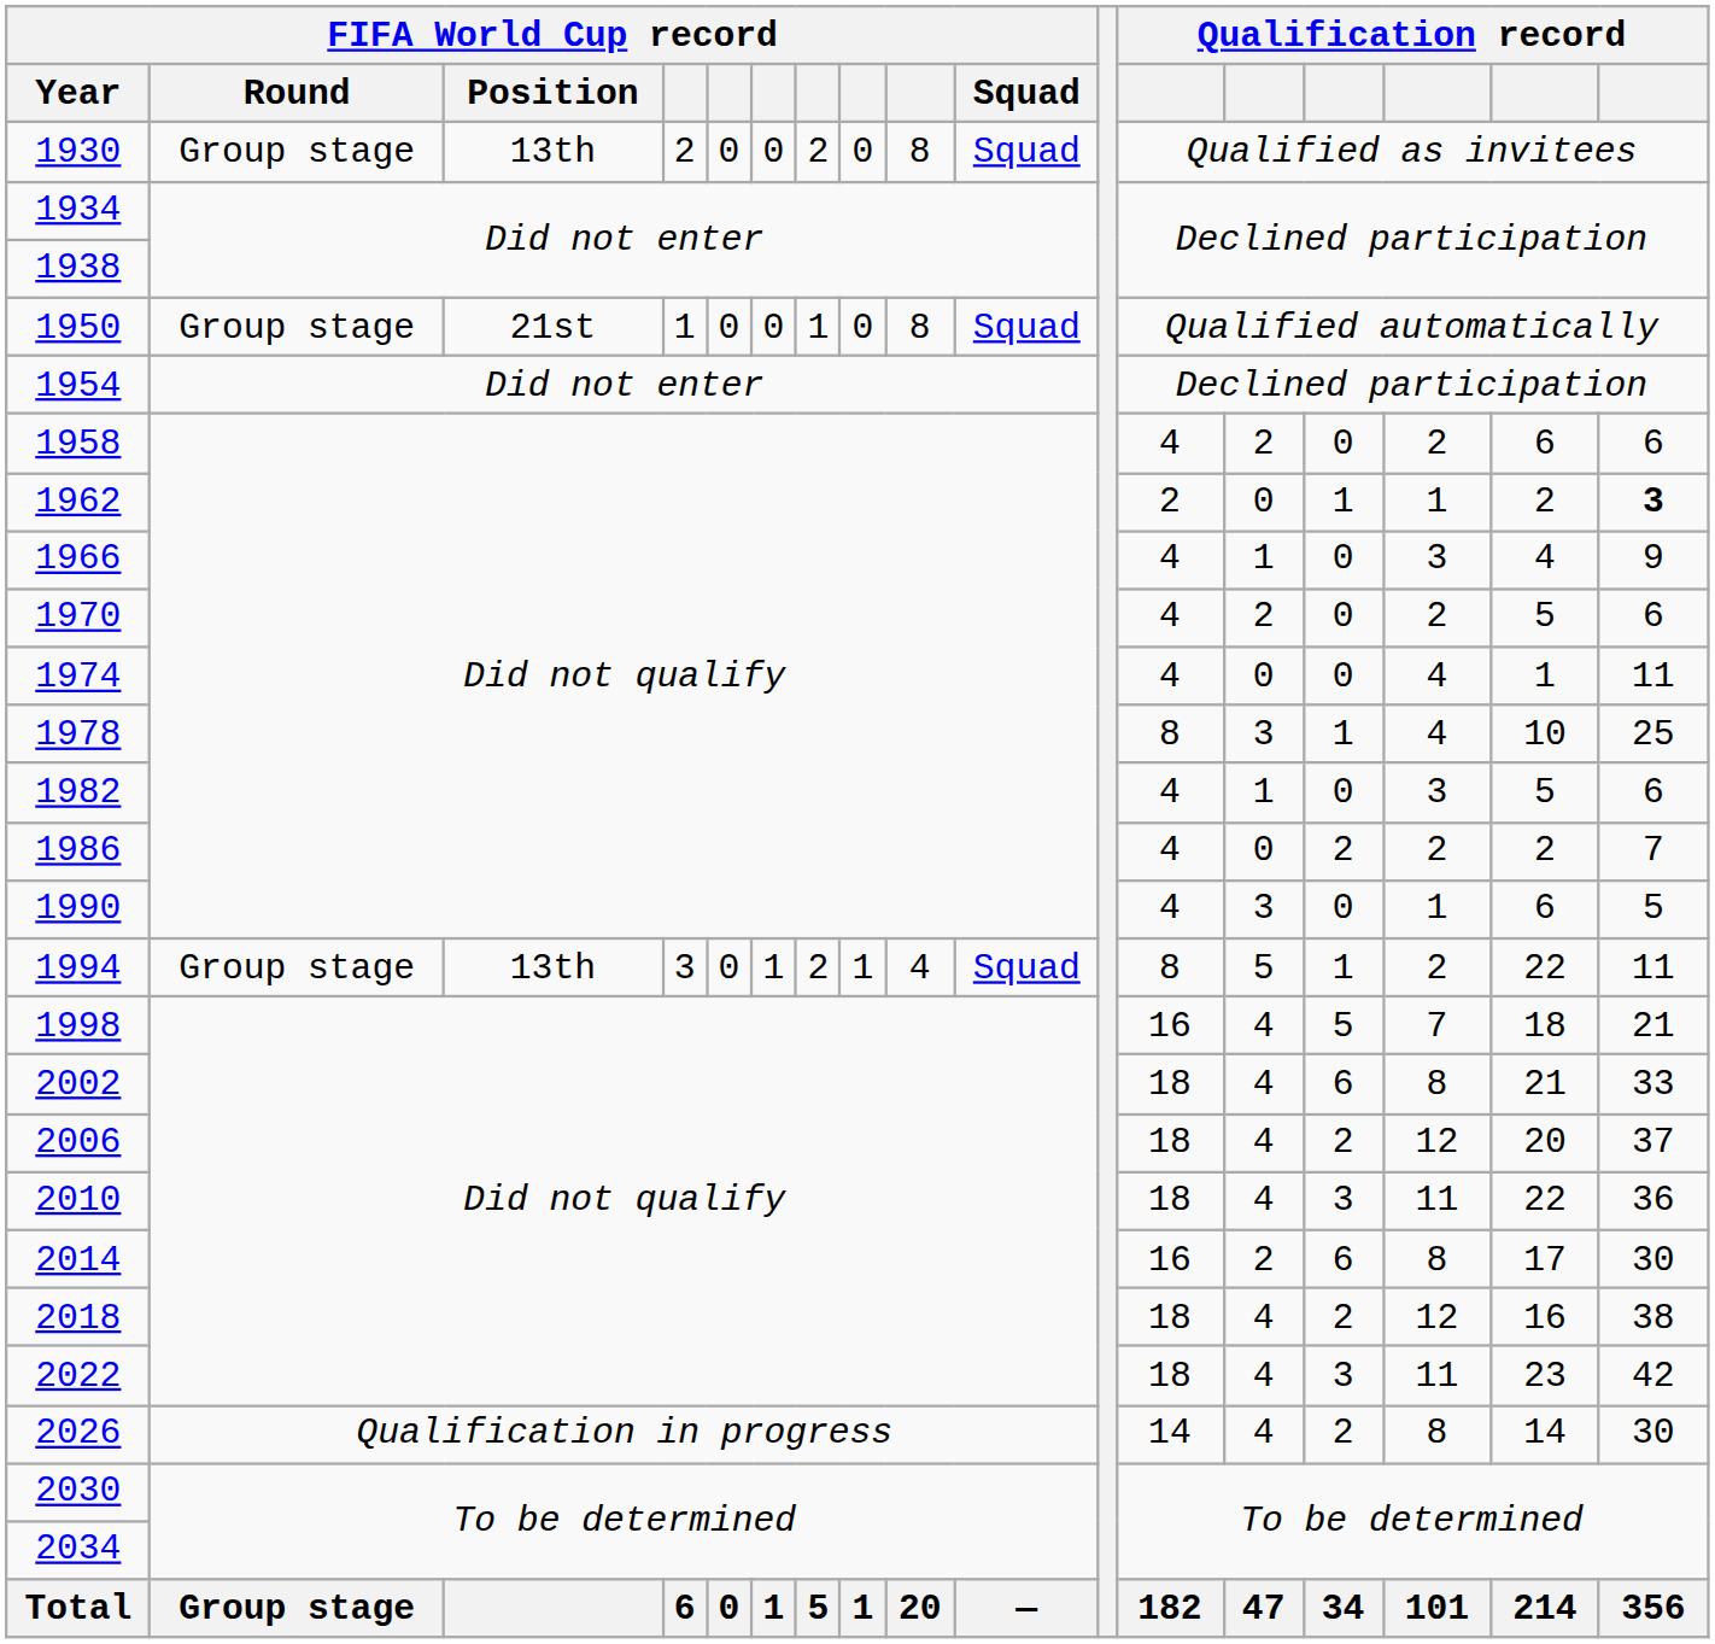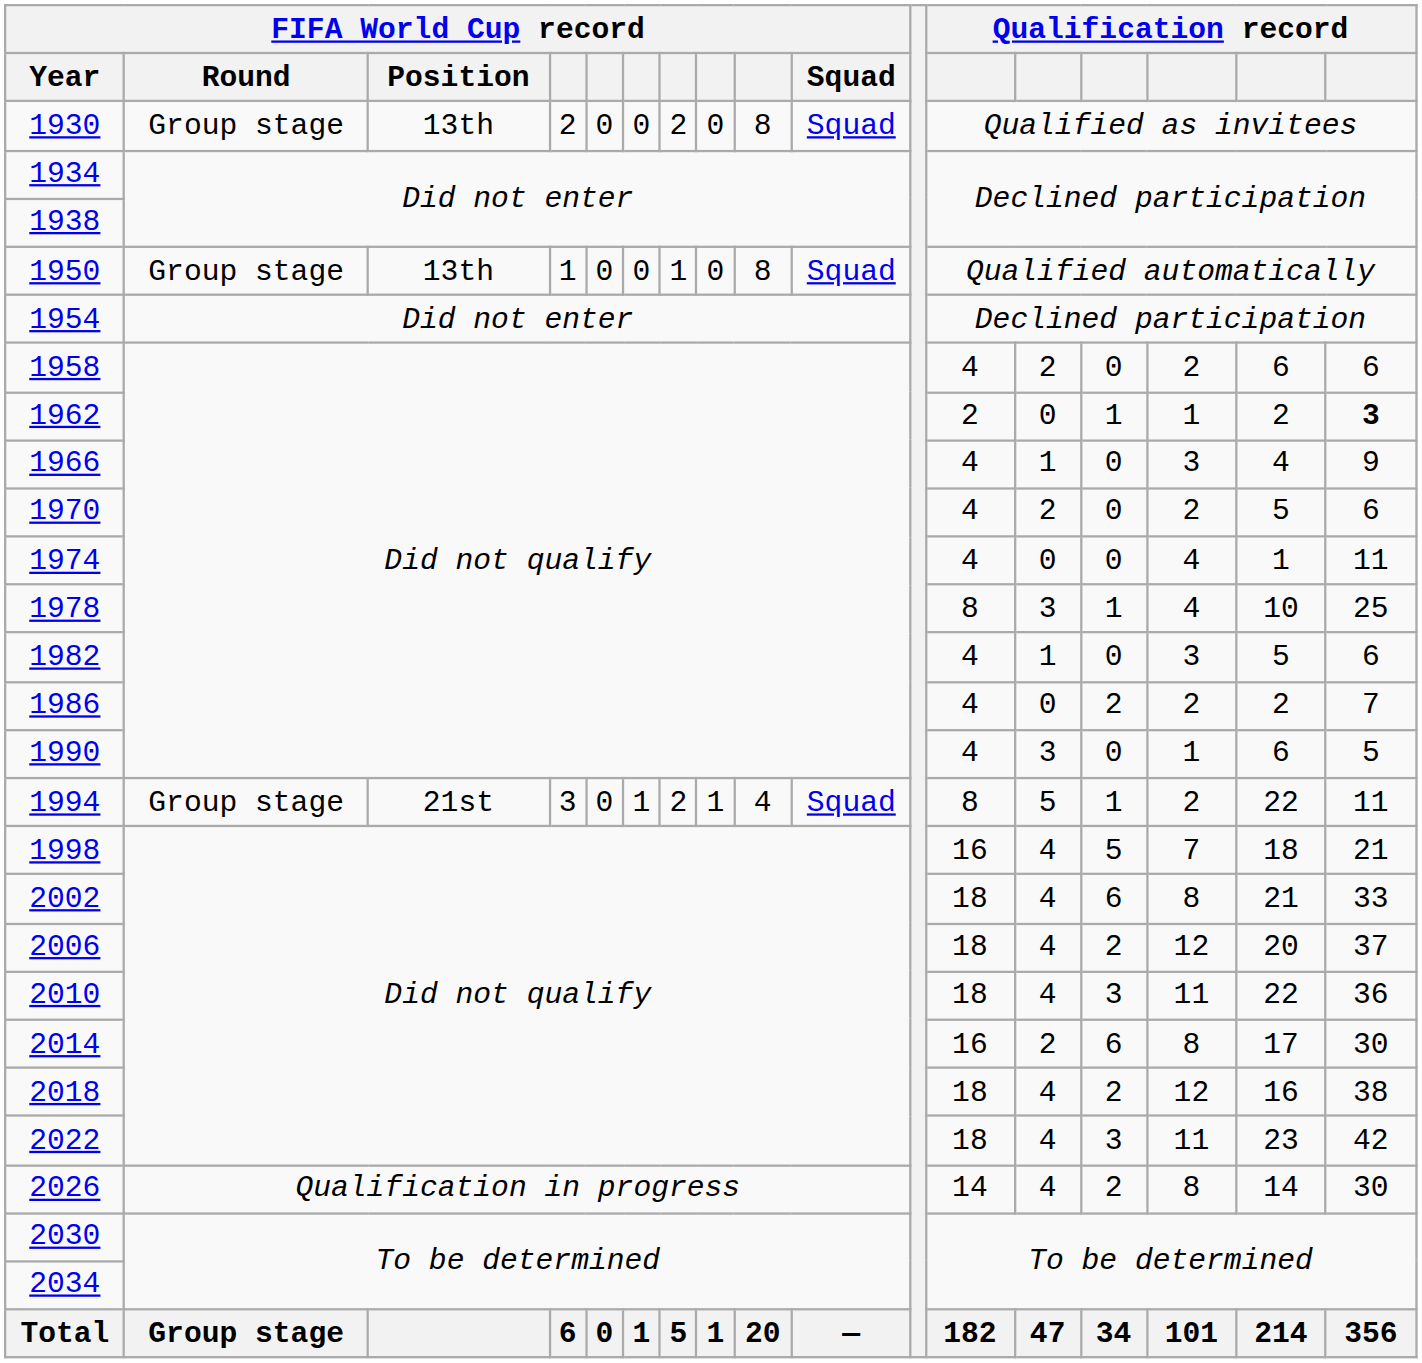 <table class="wikitable" style="text-align: center;">
 <tr>
 <th colspan=10><a href='#'>FIFA World Cup</a> record</th>
 <th width=1% rowspan=28></th>
 <th colspan=7><a href='#'>Qualification</a> record</th>
 </tr>
 <tr>
 <th>Year</th>
 <th>Round</th>
 <th>Position</th>
 <th></th>
 <th></th>
 <th></th>
 <th></th>
 <th></th>
 <th></th>
 <th>Squad</th>
 <th></th>
 <th></th>
 <th></th>
 <th></th>
 <th></th>
 <th></th>
 </tr>
 <tr>
 <td> <a href='#'>1930</a></td>
 <td>Group stage</td>
 <td>13th</td>
 <td>2</td>
 <td>0</td>
 <td>0</td>
 <td>2</td>
 <td>0</td>
 <td>8</td>
 <td><a href='#'>Squad</a></td>
 <td colspan=7><em>Qualified as invitees</em></td>
 </tr>
 <tr>
 <td> <a href='#'>1934</a></td>
 <td colspan=9 rowspan=2><em>Did not enter</em></td>
 <td colspan=7 rowspan=2><em>Declined participation</em></td>
 </tr>
 <tr>
 <td> <a href='#'>1938</a></td>
 </tr>
 <tr>
 <td> <a href='#'>1950</a></td>
 <td>Group stage</td>
-<td>21st</td>
+<td>13th</td>
 <td>1</td>
 <td>0</td>
 <td>0</td>
 <td>1</td>
 <td>0</td>
 <td>8</td>
 <td><a href='#'>Squad</a></td>
 <td colspan=7><em>Qualified automatically</em></td>
 </tr>
 <tr>
 <td> <a href='#'>1954</a></td>
 <td colspan=9><em>Did not enter</em></td>
 <td colspan=7><em>Declined participation</em></td>
 </tr>
 <tr>
 <td> <a href='#'>1958</a></td>
 <td colspan=9 rowspan=9><em>Did not qualify</em></td>
 <td>4</td>
 <td>2</td>
 <td>0</td>
 <td>2</td>
 <td>6</td>
 <td>6</td>
 </tr>
 <tr>
 <td> <a href='#'>1962</a></td>
 <td>2</td>
 <td>0</td>
 <td>1</td>
 <td>1</td>
 <td>2</td>
 <td><strong>3</strong></td>
 </tr>
 <tr>
 <td> <a href='#'>1966</a></td>
 <td>4</td>
 <td>1</td>
 <td>0</td>
 <td>3</td>
 <td>4</td>
 <td>9</td>
 </tr>
 <tr>
 <td> <a href='#'>1970</a></td>
 <td>4</td>
 <td>2</td>
 <td>0</td>
 <td>2</td>
 <td>5</td>
 <td>6</td>
 </tr>
 <tr>
 <td> <a href='#'>1974</a></td>
 <td>4</td>
 <td>0</td>
 <td>0</td>
 <td>4</td>
 <td>1</td>
 <td>11</td>
 </tr>
 <tr>
 <td> <a href='#'>1978</a></td>
 <td>8</td>
 <td>3</td>
 <td>1</td>
 <td>4</td>
 <td>10</td>
 <td>25</td>
 </tr>
 <tr>
 <td> <a href='#'>1982</a></td>
 <td>4</td>
 <td>1</td>
 <td>0</td>
 <td>3</td>
 <td>5</td>
 <td>6</td>
 </tr>
 <tr>
 <td> <a href='#'>1986</a></td>
 <td>4</td>
 <td>0</td>
 <td>2</td>
 <td>2</td>
 <td>2</td>
 <td>7</td>
 </tr>
 <tr>
 <td> <a href='#'>1990</a></td>
 <td>4</td>
 <td>3</td>
 <td>0</td>
 <td>1</td>
 <td>6</td>
 <td>5</td>
 </tr>
 <tr>
 <td> <a href='#'>1994</a></td>
 <td>Group stage</td>
-<td>13th</td>
+<td>21st</td>
 <td>3</td>
 <td>0</td>
 <td>1</td>
 <td>2</td>
 <td>1</td>
 <td>4</td>
 <td><a href='#'>Squad</a></td>
 <td>8</td>
 <td>5</td>
 <td>1</td>
 <td>2</td>
 <td>22</td>
 <td>11</td>
 </tr>
 <tr>
 <td> <a href='#'>1998</a></td>
 <td colspan=9 rowspan=7><em>Did not qualify</em></td>
 <td>16</td>
 <td>4</td>
 <td>5</td>
 <td>7</td>
 <td>18</td>
 <td>21</td>
 </tr>
 <tr>
 <td>  <a href='#'>2002</a></td>
 <td>18</td>
 <td>4</td>
 <td>6</td>
 <td>8</td>
 <td>21</td>
 <td>33</td>
 </tr>
 <tr>
 <td> <a href='#'>2006</a></td>
 <td>18</td>
 <td>4</td>
 <td>2</td>
 <td>12</td>
 <td>20</td>
 <td>37</td>
 </tr>
 <tr>
 <td> <a href='#'>2010</a></td>
 <td>18</td>
 <td>4</td>
 <td>3</td>
 <td>11</td>
 <td>22</td>
 <td>36</td>
 </tr>
 <tr>
 <td> <a href='#'>2014</a></td>
 <td>16</td>
 <td>2</td>
 <td>6</td>
 <td>8</td>
 <td>17</td>
 <td>30</td>
 </tr>
 <tr>
 <td> <a href='#'>2018</a></td>
 <td>18</td>
 <td>4</td>
 <td>2</td>
 <td>12</td>
 <td>16</td>
 <td>38</td>
 </tr>
 <tr>
 <td> <a href='#'>2022</a></td>
 <td>18</td>
 <td>4</td>
 <td>3</td>
 <td>11</td>
 <td>23</td>
 <td>42</td>
 </tr>
 <tr>
 <td>   <a href='#'>2026</a></td>
 <td colspan=9><em>Qualification in progress</em></td>
 <td>14</td>
 <td>4</td>
 <td>2</td>
 <td>8</td>
 <td>14</td>
 <td>30</td>
 </tr>
 <tr>
 <td>   <a href='#'>2030</a></td>
 <td colspan=9 rowspan=2><em>To be determined</em></td>
 <td colspan=7 rowspan=2><em>To be determined</em></td>
 </tr>
 <tr>
 <td> <a href='#'>2034</a></td>
 </tr>
 <tr>
 <th>Total</th>
 <th>Group stage</th>
 <th></th>
 <th>6</th>
 <th>0</th>
 <th>1</th>
 <th>5</th>
 <th>1</th>
 <th>20</th>
 <th>—</th>
 <th>182</th>
 <th>47</th>
 <th>34</th>
 <th>101</th>
 <th>214</th>
 <th>356</th>
 </tr>
 </table>
